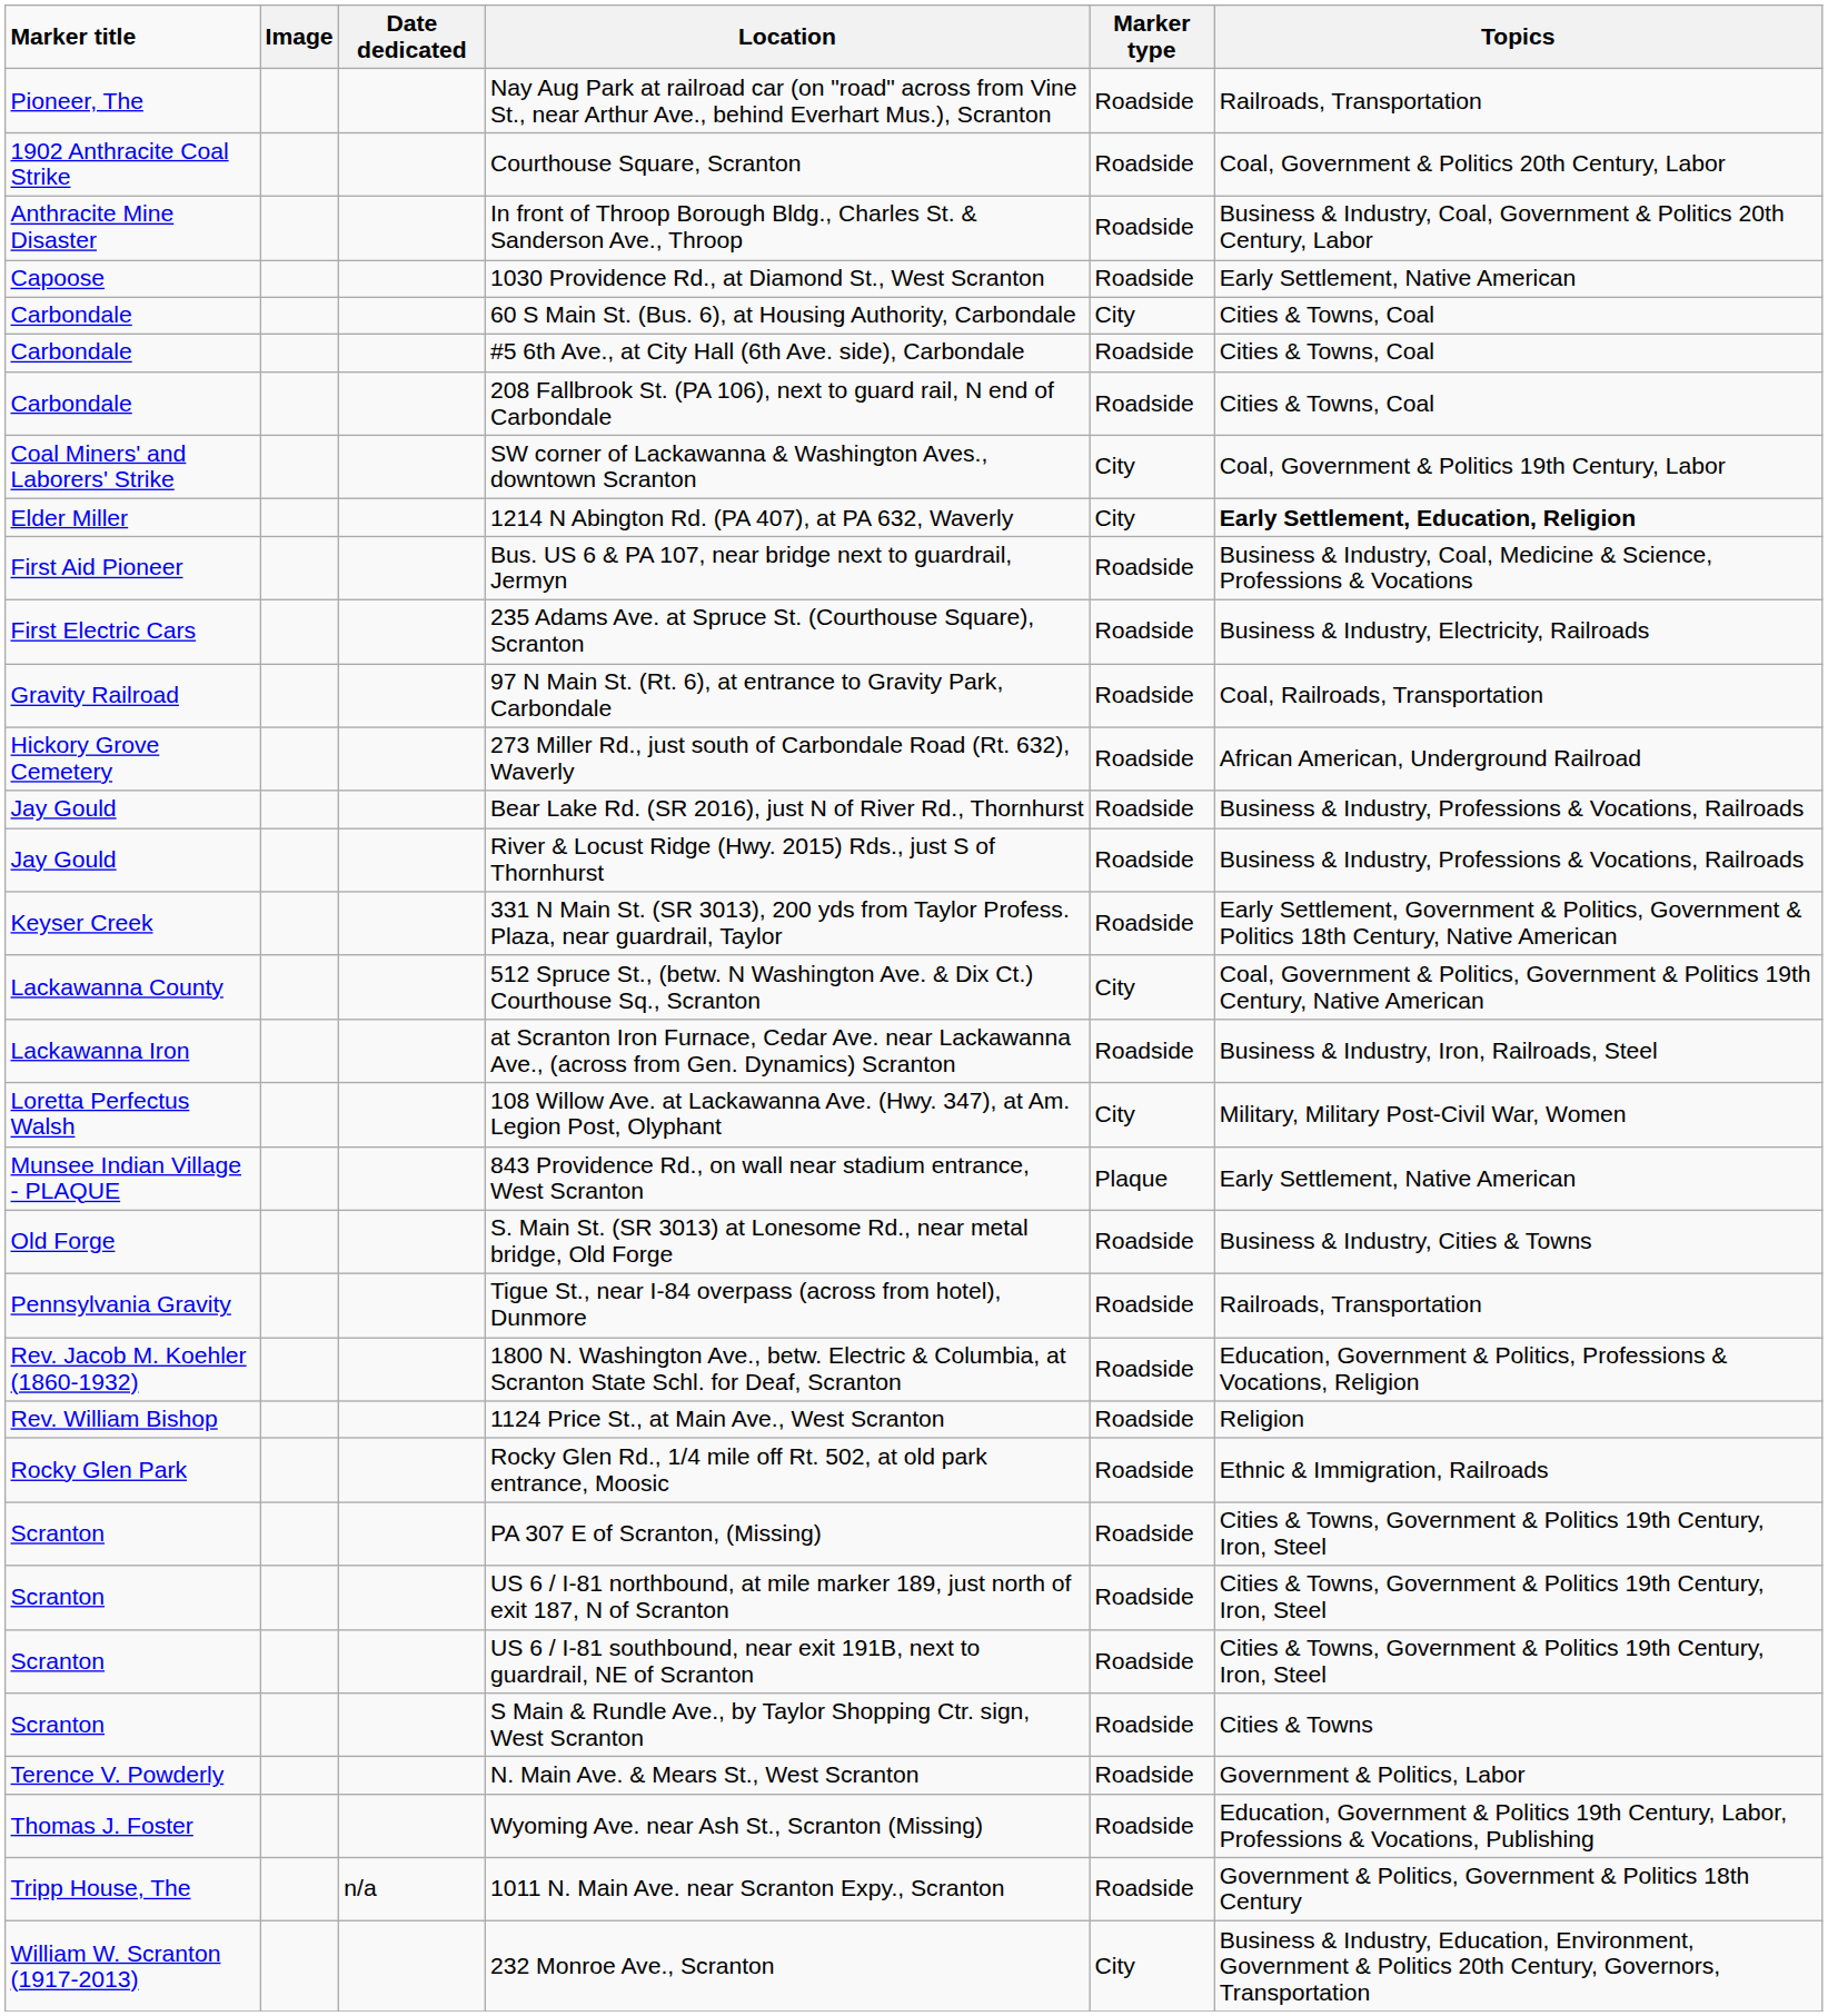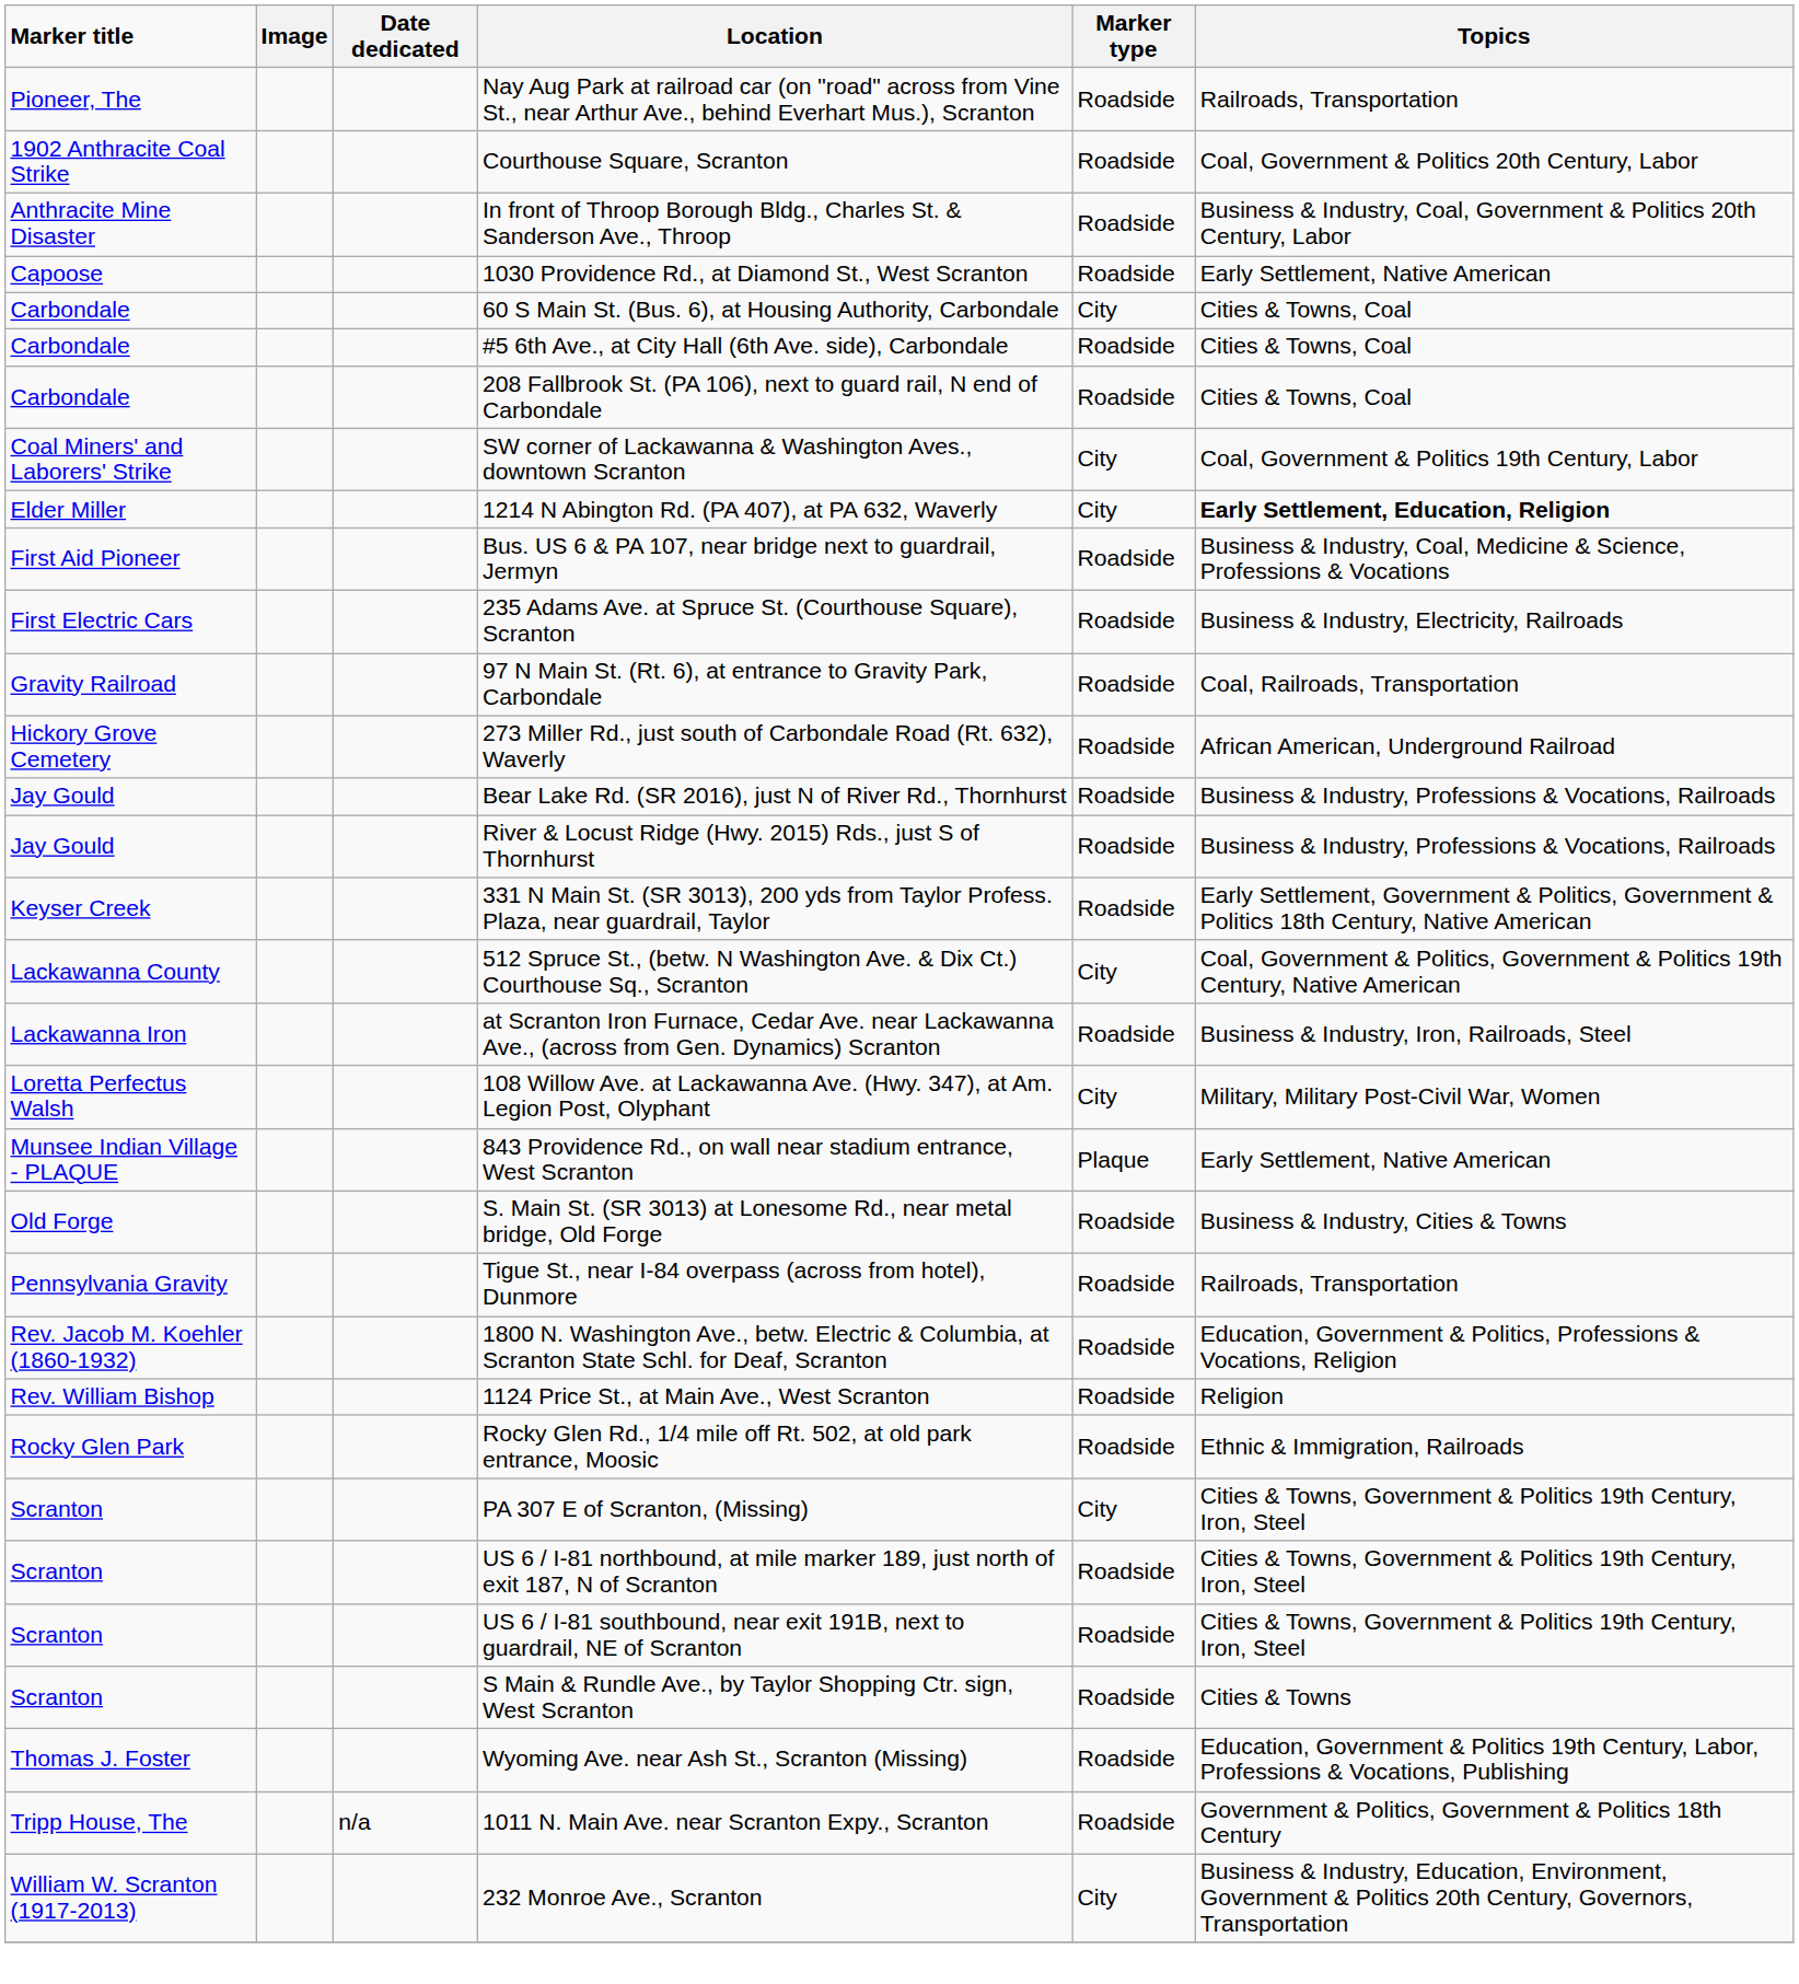 <table class="wikitable sortable" style="width:98%">
 <tr>
 <td><strong>Marker title</strong></td>
 <th class="unsortable"><strong>Image</strong></th>
 <th><strong>Date dedicated</strong></th>
 <th><strong>Location</strong></th>
 <th><strong>Marker type</strong></th>
 <th><strong>Topics</strong></th>
 </tr>
 <tr ->
 <td><a href='#'>Pioneer, The</a></td>
 <td></td>
 <td></td>
 <td>Nay Aug Park at railroad car (on "road" across from Vine St., near Arthur Ave., behind Everhart Mus.), Scranton<br><small></small></td>
 <td>Roadside</td>
 <td>Railroads, Transportation</td>
 </tr>
 <tr ->
 <td><a href='#'>1902 Anthracite Coal Strike</a></td>
 <td></td>
 <td></td>
 <td>Courthouse Square, Scranton<br><small></small></td>
 <td>Roadside</td>
 <td>Coal, Government & Politics 20th Century, Labor</td>
 </tr>
 <tr ->
 <td><a href='#'>Anthracite Mine Disaster</a></td>
 <td></td>
 <td></td>
 <td>In front of Throop Borough Bldg., Charles St. & Sanderson Ave., Throop<br><small></small></td>
 <td>Roadside</td>
 <td>Business & Industry, Coal, Government & Politics 20th Century, Labor</td>
 </tr>
 <tr ->
 <td><a href='#'>Capoose</a></td>
 <td></td>
 <td></td>
 <td>1030 Providence Rd., at Diamond St., West Scranton<br><small></small></td>
 <td>Roadside</td>
 <td>Early Settlement, Native American</td>
 </tr>
 <tr ->
 <td><a href='#'>Carbondale</a></td>
 <td></td>
 <td></td>
 <td>60 S Main St. (Bus. 6), at Housing Authority, Carbondale<br><small></small></td>
 <td>City</td>
 <td>Cities & Towns, Coal</td>
 </tr>
 <tr ->
 <td><a href='#'>Carbondale</a></td>
 <td></td>
 <td></td>
 <td>#5 6th Ave., at City Hall (6th Ave. side), Carbondale<br><small></small></td>
 <td>Roadside</td>
 <td>Cities & Towns, Coal</td>
 </tr>
 <tr ->
 <td><a href='#'>Carbondale</a></td>
 <td></td>
 <td></td>
 <td>208 Fallbrook St. (PA 106), next to guard rail, N end of Carbondale<br><small></small></td>
 <td>Roadside</td>
 <td>Cities & Towns, Coal</td>
 </tr>
 <tr ->
 <td><a href='#'>Coal Miners' and Laborers' Strike</a></td>
 <td></td>
 <td></td>
 <td>SW corner of Lackawanna & Washington Aves., downtown Scranton<br><small></small></td>
 <td>City</td>
 <td>Coal, Government & Politics 19th Century, Labor</td>
 </tr>
 <tr ->
 <td><a href='#'>Elder Miller</a></td>
 <td></td>
 <td></td>
 <td>1214 N Abington Rd. (PA 407), at PA 632, Waverly<br><small></small></td>
 <td>City</td>
 <td><strong>Early Settlement, Education, Religion</strong></td>
 </tr>
 <tr ->
 <td><a href='#'>First Aid Pioneer</a></td>
 <td></td>
 <td></td>
 <td>Bus. US 6 & PA 107, near bridge next to guardrail, Jermyn<br><small></small></td>
 <td>Roadside</td>
 <td>Business & Industry, Coal, Medicine & Science, Professions & Vocations</td>
 </tr>
 <tr ->
 <td><a href='#'>First Electric Cars</a></td>
 <td></td>
 <td></td>
 <td>235 Adams Ave. at Spruce St. (Courthouse Square), Scranton<br><small></small></td>
 <td>Roadside</td>
 <td>Business & Industry, Electricity, Railroads</td>
 </tr>
 <tr ->
 <td><a href='#'>Gravity Railroad</a></td>
 <td></td>
 <td></td>
 <td>97 N Main St. (Rt. 6), at entrance to Gravity Park, Carbondale<br><small></small></td>
 <td>Roadside</td>
 <td>Coal, Railroads, Transportation</td>
 </tr>
 <tr ->
 <td><a href='#'>Hickory Grove Cemetery</a></td>
 <td></td>
 <td></td>
 <td>273 Miller Rd., just south of Carbondale Road (Rt. 632), Waverly<br><small></small></td>
 <td>Roadside</td>
 <td>African American, Underground Railroad</td>
 </tr>
 <tr ->
 <td><a href='#'>Jay Gould</a></td>
 <td></td>
 <td></td>
 <td>Bear Lake Rd. (SR 2016), just N of River Rd., Thornhurst<br><small></small></td>
 <td>Roadside</td>
 <td>Business & Industry, Professions & Vocations, Railroads</td>
 </tr>
 <tr ->
 <td><a href='#'>Jay Gould</a></td>
 <td></td>
 <td></td>
 <td>River & Locust Ridge (Hwy. 2015) Rds., just S of Thornhurst<br><small></small></td>
 <td>Roadside</td>
 <td>Business & Industry, Professions & Vocations, Railroads</td>
 </tr>
 <tr ->
 <td><a href='#'>Keyser Creek</a></td>
 <td></td>
 <td></td>
 <td>331 N Main St. (SR 3013), 200 yds from Taylor Profess. Plaza, near guardrail, Taylor<br><small></small></td>
 <td>Roadside</td>
 <td>Early Settlement, Government & Politics, Government & Politics 18th Century, Native American</td>
 </tr>
 <tr ->
 <td><a href='#'>Lackawanna County</a></td>
 <td></td>
 <td></td>
 <td>512 Spruce St., (betw. N Washington Ave. & Dix Ct.) Courthouse Sq., Scranton<br><small></small></td>
 <td>City</td>
 <td>Coal, Government & Politics, Government & Politics 19th Century, Native American</td>
 </tr>
 <tr ->
 <td><a href='#'>Lackawanna Iron</a></td>
 <td></td>
 <td></td>
 <td>at Scranton Iron Furnace, Cedar Ave. near Lackawanna Ave., (across from Gen. Dynamics) Scranton<br><small></small></td>
 <td>Roadside</td>
 <td>Business & Industry, Iron, Railroads, Steel</td>
 </tr>
 <tr ->
 <td><a href='#'>Loretta Perfectus Walsh</a></td>
 <td></td>
 <td></td>
 <td>108 Willow Ave. at Lackawanna Ave. (Hwy. 347), at Am. Legion Post, Olyphant<br><small></small></td>
 <td>City</td>
 <td>Military, Military Post-Civil War, Women</td>
 </tr>
 <tr ->
 <td><a href='#'>Munsee Indian Village - PLAQUE</a></td>
 <td></td>
 <td></td>
 <td>843 Providence Rd., on wall near stadium entrance, West Scranton<br><small></small></td>
 <td>Plaque</td>
 <td>Early Settlement, Native American</td>
 </tr>
 <tr ->
 <td><a href='#'>Old Forge</a></td>
 <td></td>
 <td></td>
 <td>S. Main St. (SR 3013) at Lonesome Rd., near metal bridge, Old Forge<br><small></small></td>
 <td>Roadside</td>
 <td>Business & Industry, Cities & Towns</td>
 </tr>
 <tr ->
 <td><a href='#'>Pennsylvania Gravity</a></td>
 <td></td>
 <td></td>
 <td>Tigue St., near I-84 overpass (across from hotel), Dunmore<br><small></small></td>
 <td>Roadside</td>
 <td>Railroads, Transportation</td>
 </tr>
 <tr ->
 <td><a href='#'>Rev. Jacob M. Koehler (1860-1932)</a></td>
 <td></td>
 <td></td>
 <td>1800 N. Washington Ave., betw. Electric & Columbia, at Scranton State Schl. for Deaf, Scranton<br><small></small></td>
 <td>Roadside</td>
 <td>Education, Government & Politics, Professions & Vocations, Religion</td>
 </tr>
 <tr ->
 <td><a href='#'>Rev. William Bishop</a></td>
 <td></td>
 <td></td>
 <td>1124 Price St., at Main Ave., West Scranton<br><small></small></td>
 <td>Roadside</td>
 <td>Religion</td>
 </tr>
 <tr ->
 <td><a href='#'>Rocky Glen Park</a></td>
 <td></td>
 <td></td>
 <td>Rocky Glen Rd., 1/4 mile off Rt. 502, at old park entrance, Moosic<br><small></small></td>
 <td>Roadside</td>
 <td>Ethnic & Immigration, Railroads</td>
 </tr>
 <tr ->
 <td><a href='#'>Scranton</a></td>
 <td></td>
 <td></td>
 <td>PA 307 E of Scranton, (Missing)<br><small></small></td>
-<td>Roadside</td>
+<td>City</td>
 <td>Cities & Towns, Government & Politics 19th Century, Iron, Steel</td>
 </tr>
 <tr ->
 <td><a href='#'>Scranton</a></td>
 <td></td>
 <td></td>
 <td>US 6 / I-81 northbound, at mile marker 189, just north of exit 187, N of Scranton<br><small></small></td>
 <td>Roadside</td>
 <td>Cities & Towns, Government & Politics 19th Century, Iron, Steel</td>
 </tr>
 <tr ->
 <td><a href='#'>Scranton</a></td>
 <td></td>
 <td></td>
 <td>US 6 / I-81 southbound, near exit 191B, next to guardrail, NE of Scranton<br><small></small></td>
 <td>Roadside</td>
 <td>Cities & Towns, Government & Politics 19th Century, Iron, Steel</td>
 </tr>
 <tr ->
 <td><a href='#'>Scranton</a></td>
 <td></td>
 <td></td>
 <td>S Main & Rundle Ave., by Taylor Shopping Ctr. sign, West Scranton<br><small></small></td>
 <td>Roadside</td>
 <td>Cities & Towns</td>
-</tr>
-<tr ->
-<td><a href='#'>Terence V. Powderly</a></td>
-<td></td>
-<td></td>
-<td>N. Main Ave. & Mears St., West Scranton<br><small></small></td>
-<td>Roadside</td>
-<td>Government & Politics, Labor</td>
 </tr>
 <tr ->
 <td><a href='#'>Thomas J. Foster</a></td>
 <td></td>
 <td></td>
 <td>Wyoming Ave. near Ash St., Scranton (Missing)<br><small></small></td>
 <td>Roadside</td>
 <td>Education, Government & Politics 19th Century, Labor, Professions & Vocations, Publishing</td>
 </tr>
 <tr ->
 <td><a href='#'>Tripp House, The</a></td>
 <td></td>
 <td>n/a</td>
 <td>1011 N. Main Ave. near Scranton Expy., Scranton<br><small></small></td>
 <td>Roadside</td>
 <td>Government & Politics, Government & Politics 18th Century</td>
 </tr>
 <tr ->
 <td><a href='#'>William W. Scranton (1917-2013)</a></td>
 <td></td>
 <td></td>
 <td>232 Monroe Ave., Scranton<br><small></small></td>
 <td>City</td>
 <td>Business & Industry, Education, Environment, Government & Politics 20th Century, Governors, Transportation</td>
 </tr>
 <tr ->
 </tr>
 </table>
